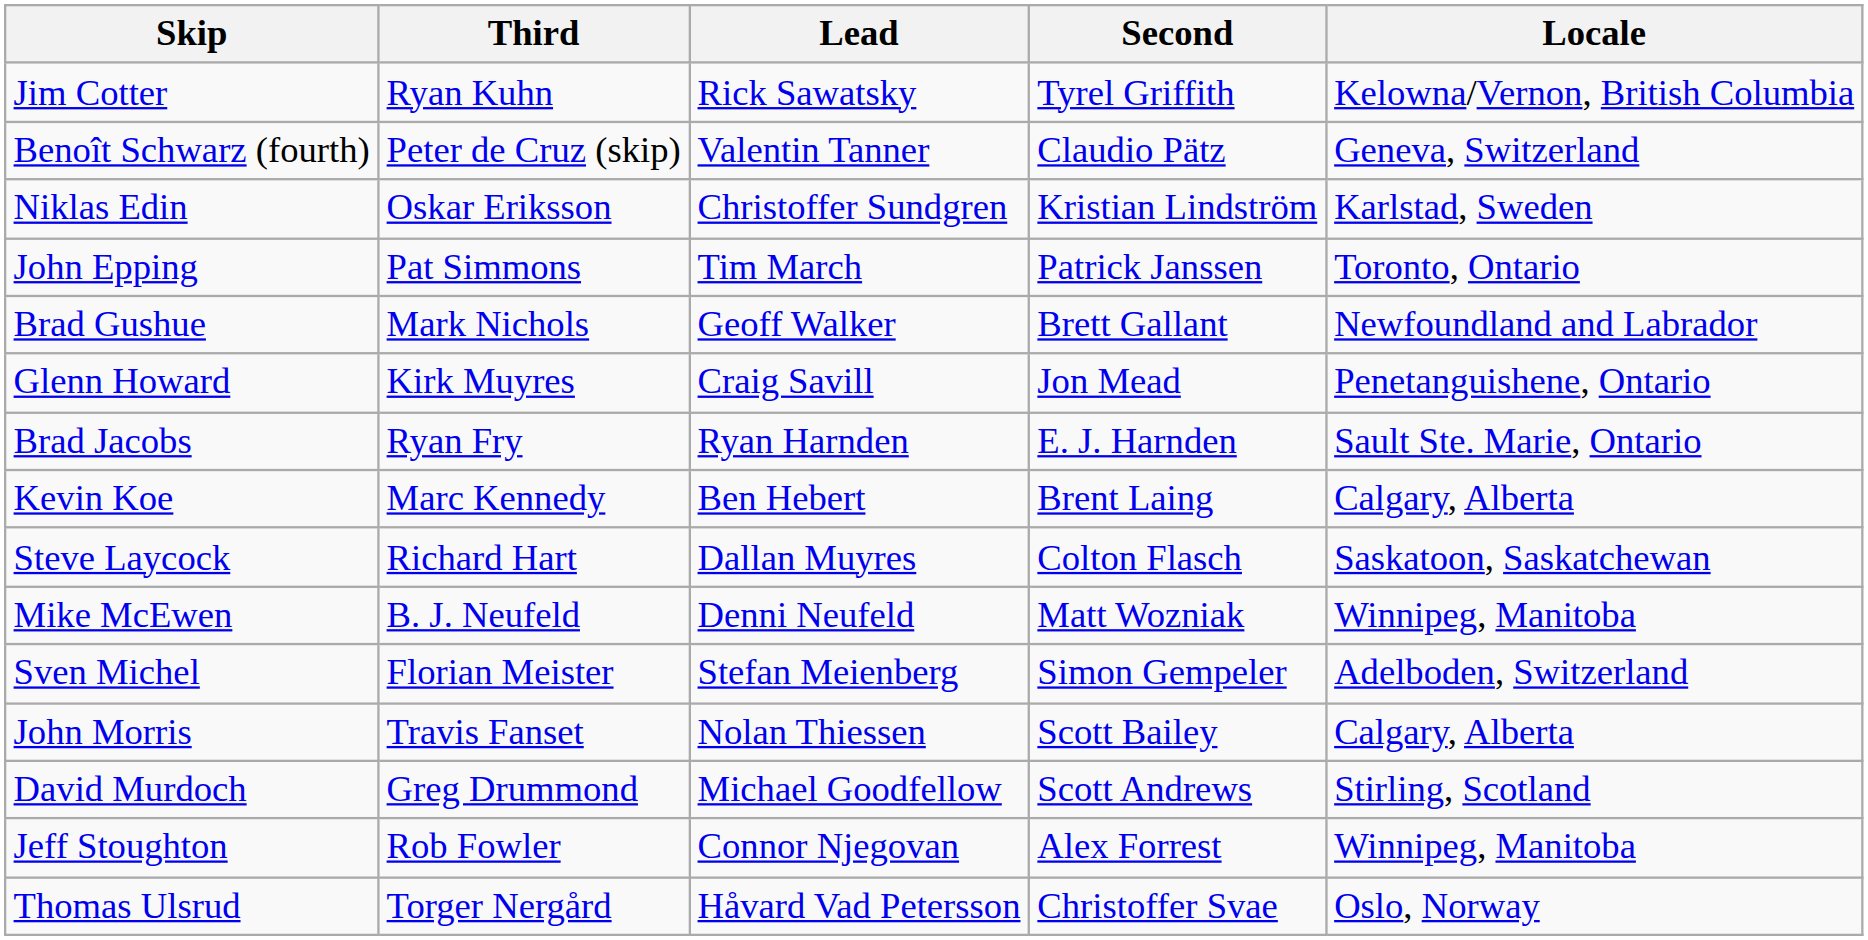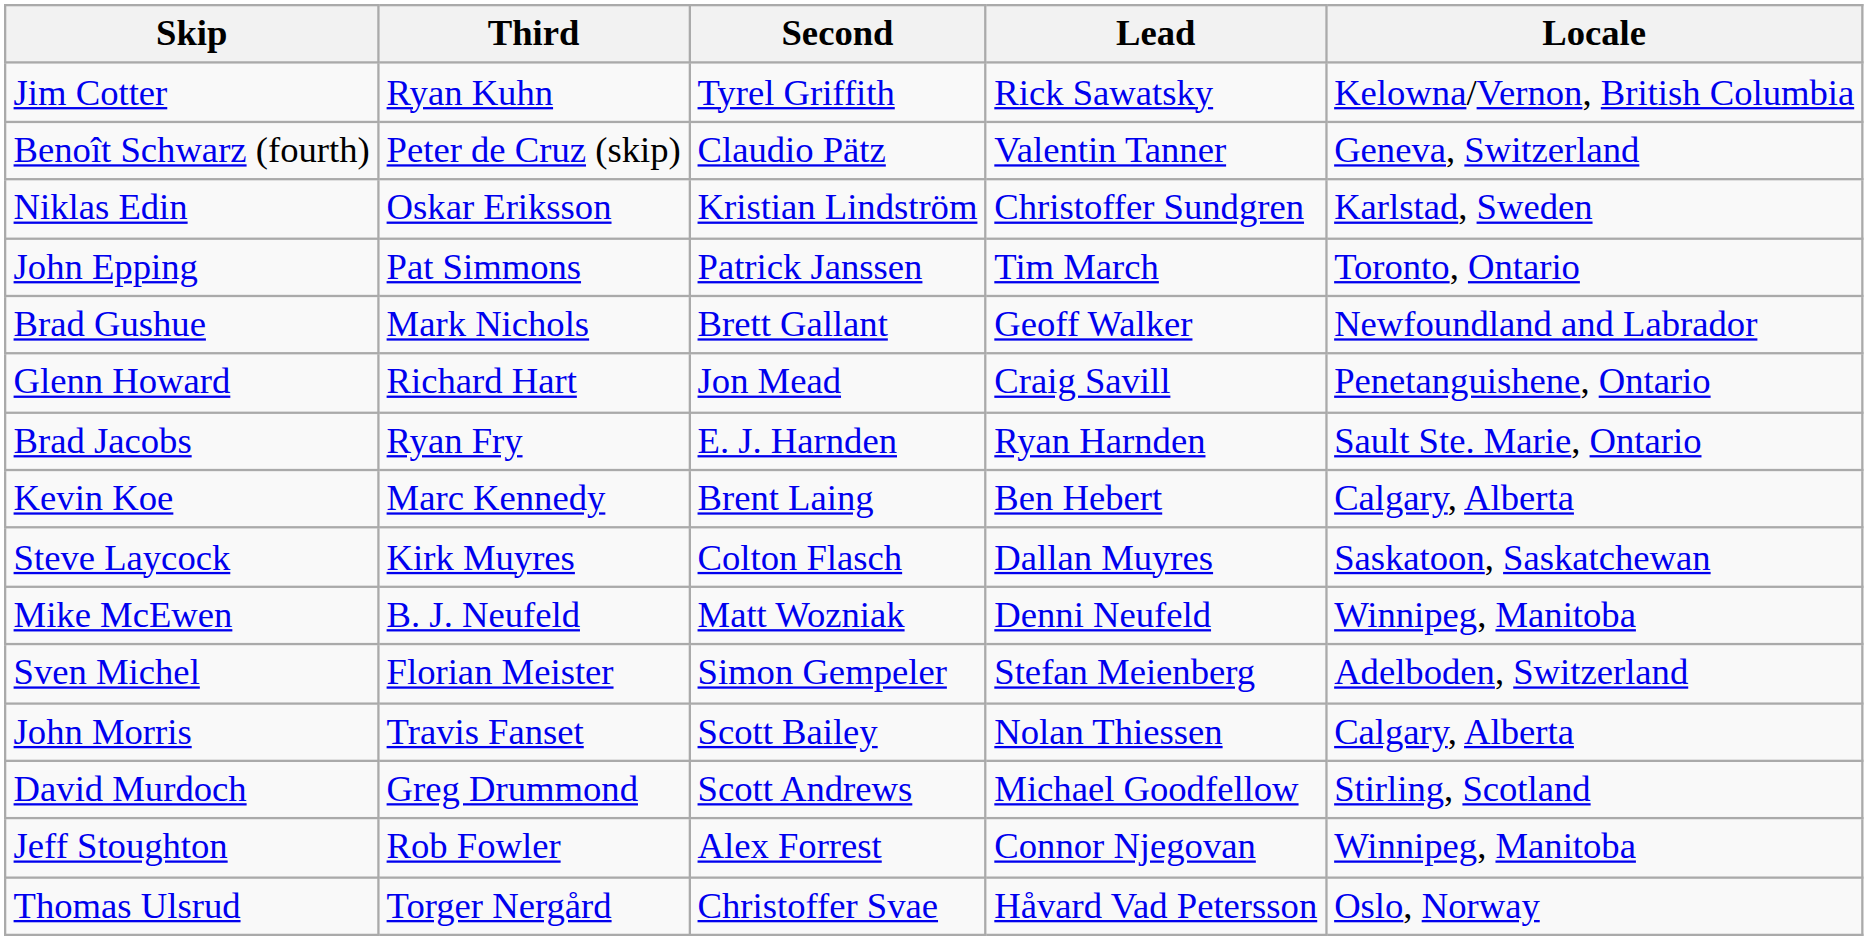 <table class=wikitable>
 <tr>
 <th>Skip</th>
 <th>Third</th>
+<th>Second</th>
 <th>Lead</th>
-<th>Second</th>
 <th>Locale</th>
 </tr>
 <tr>
 <td><a href='#'>Jim Cotter</a></td>
 <td><a href='#'>Ryan Kuhn</a></td>
+<td><a href='#'>Tyrel Griffith</a></td>
 <td><a href='#'>Rick Sawatsky</a></td>
-<td><a href='#'>Tyrel Griffith</a></td>
 <td> <a href='#'>Kelowna</a>/<a href='#'>Vernon</a>, <a href='#'>British Columbia</a></td>
 </tr>
 <tr>
 <td><a href='#'>Benoît Schwarz</a> (fourth)</td>
 <td><a href='#'>Peter de Cruz</a> (skip)</td>
+<td><a href='#'>Claudio Pätz</a></td>
 <td><a href='#'>Valentin Tanner</a></td>
-<td><a href='#'>Claudio Pätz</a></td>
 <td> <a href='#'>Geneva</a>, <a href='#'>Switzerland</a></td>
 </tr>
 <tr>
 <td><a href='#'>Niklas Edin</a></td>
 <td><a href='#'>Oskar Eriksson</a></td>
+<td><a href='#'>Kristian Lindström</a></td>
 <td><a href='#'>Christoffer Sundgren</a></td>
-<td><a href='#'>Kristian Lindström</a></td>
 <td> <a href='#'>Karlstad</a>, <a href='#'>Sweden</a></td>
 </tr>
 <tr>
 <td><a href='#'>John Epping</a></td>
 <td><a href='#'>Pat Simmons</a></td>
+<td><a href='#'>Patrick Janssen</a></td>
 <td><a href='#'>Tim March</a></td>
-<td><a href='#'>Patrick Janssen</a></td>
 <td> <a href='#'>Toronto</a>, <a href='#'>Ontario</a></td>
 </tr>
 <tr>
 <td><a href='#'>Brad Gushue</a></td>
 <td><a href='#'>Mark Nichols</a></td>
+<td><a href='#'>Brett Gallant</a></td>
 <td><a href='#'>Geoff Walker</a></td>
-<td><a href='#'>Brett Gallant</a></td>
 <td> <a href='#'>Newfoundland and Labrador</a></td>
 </tr>
 <tr>
 <td><a href='#'>Glenn Howard</a></td>
-<td><a href='#'>Kirk Muyres</a></td>
+<td><a href='#'>Richard Hart</a></td>
+<td><a href='#'>Jon Mead</a></td>
 <td><a href='#'>Craig Savill</a></td>
-<td><a href='#'>Jon Mead</a></td>
 <td> <a href='#'>Penetanguishene</a>, <a href='#'>Ontario</a></td>
 </tr>
 <tr>
 <td><a href='#'>Brad Jacobs</a></td>
 <td><a href='#'>Ryan Fry</a></td>
+<td><a href='#'>E. J. Harnden</a></td>
 <td><a href='#'>Ryan Harnden</a></td>
-<td><a href='#'>E. J. Harnden</a></td>
 <td> <a href='#'>Sault Ste. Marie</a>, <a href='#'>Ontario</a></td>
 </tr>
 <tr>
 <td><a href='#'>Kevin Koe</a></td>
 <td><a href='#'>Marc Kennedy</a></td>
+<td><a href='#'>Brent Laing</a></td>
 <td><a href='#'>Ben Hebert</a></td>
-<td><a href='#'>Brent Laing</a></td>
 <td> <a href='#'>Calgary</a>, <a href='#'>Alberta</a></td>
 </tr>
 <tr>
 <td><a href='#'>Steve Laycock</a></td>
-<td><a href='#'>Richard Hart</a></td>
+<td><a href='#'>Kirk Muyres</a></td>
+<td><a href='#'>Colton Flasch</a></td>
 <td><a href='#'>Dallan Muyres</a></td>
-<td><a href='#'>Colton Flasch</a></td>
 <td> <a href='#'>Saskatoon</a>, <a href='#'>Saskatchewan</a></td>
 </tr>
 <tr>
 <td><a href='#'>Mike McEwen</a></td>
 <td><a href='#'>B. J. Neufeld</a></td>
+<td><a href='#'>Matt Wozniak</a></td>
 <td><a href='#'>Denni Neufeld</a></td>
-<td><a href='#'>Matt Wozniak</a></td>
 <td> <a href='#'>Winnipeg</a>, <a href='#'>Manitoba</a></td>
 </tr>
 <tr>
 <td><a href='#'>Sven Michel</a></td>
 <td><a href='#'>Florian Meister</a></td>
+<td><a href='#'>Simon Gempeler</a></td>
 <td><a href='#'>Stefan Meienberg</a></td>
-<td><a href='#'>Simon Gempeler</a></td>
 <td> <a href='#'>Adelboden</a>, <a href='#'>Switzerland</a></td>
 </tr>
 <tr>
 <td><a href='#'>John Morris</a></td>
 <td><a href='#'>Travis Fanset</a></td>
+<td><a href='#'>Scott Bailey</a></td>
 <td><a href='#'>Nolan Thiessen</a></td>
-<td><a href='#'>Scott Bailey</a></td>
 <td> <a href='#'>Calgary</a>, <a href='#'>Alberta</a></td>
 </tr>
 <tr>
 <td><a href='#'>David Murdoch</a></td>
 <td><a href='#'>Greg Drummond</a></td>
+<td><a href='#'>Scott Andrews</a></td>
 <td><a href='#'>Michael Goodfellow</a></td>
-<td><a href='#'>Scott Andrews</a></td>
 <td> <a href='#'>Stirling</a>, <a href='#'>Scotland</a></td>
 </tr>
 <tr>
 <td><a href='#'>Jeff Stoughton</a></td>
 <td><a href='#'>Rob Fowler</a></td>
+<td><a href='#'>Alex Forrest</a></td>
 <td><a href='#'>Connor Njegovan</a></td>
-<td><a href='#'>Alex Forrest</a></td>
 <td> <a href='#'>Winnipeg</a>, <a href='#'>Manitoba</a></td>
 </tr>
 <tr>
 <td><a href='#'>Thomas Ulsrud</a></td>
 <td><a href='#'>Torger Nergård</a></td>
+<td><a href='#'>Christoffer Svae</a></td>
 <td><a href='#'>Håvard Vad Petersson</a></td>
-<td><a href='#'>Christoffer Svae</a></td>
 <td> <a href='#'>Oslo</a>, <a href='#'>Norway</a></td>
 </tr>
 </table>
